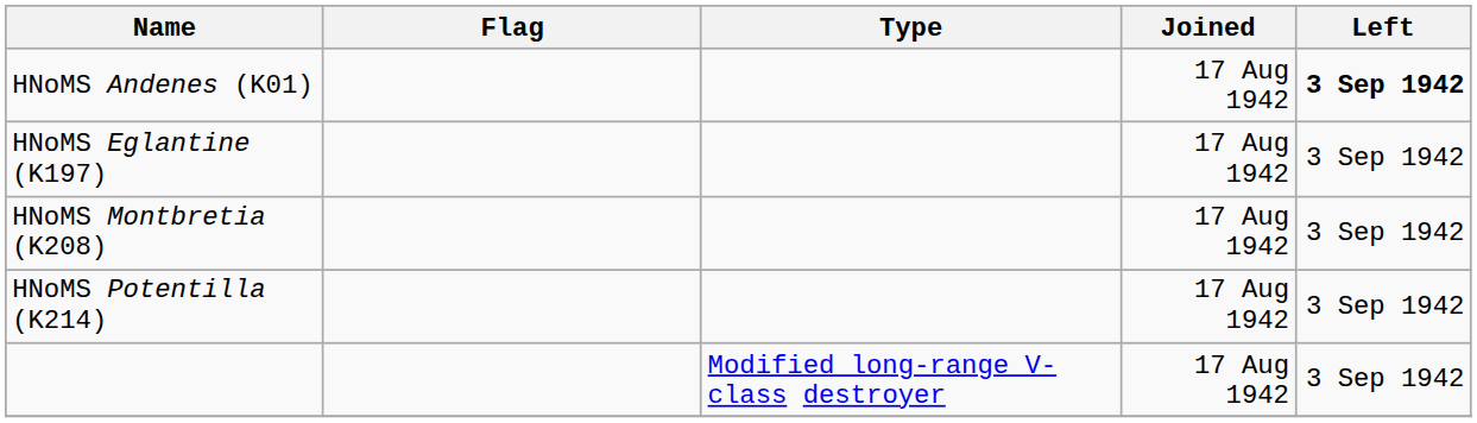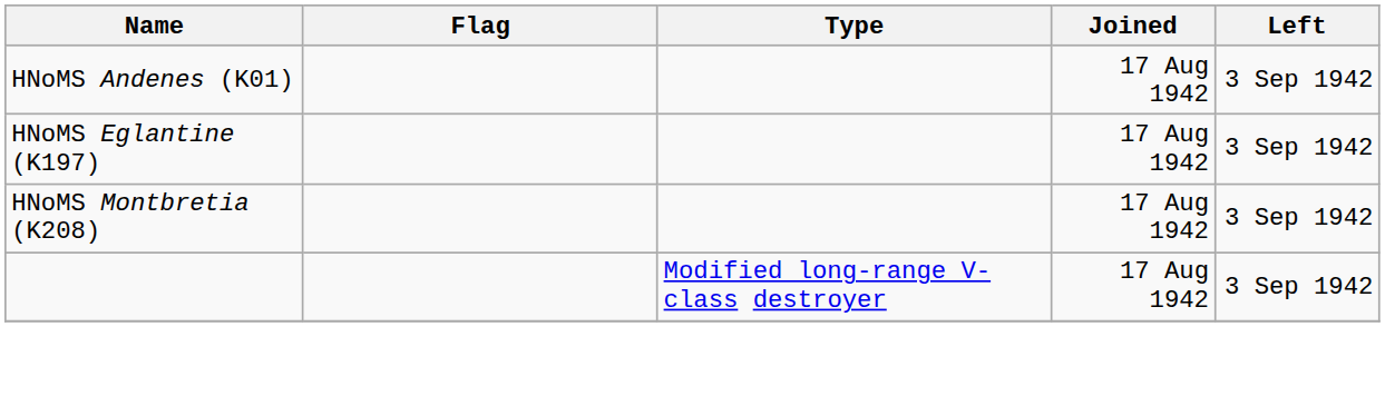 <table class="wikitable sortable">
 <tr>
 <th scope="col" width="150px">Name</th>
 <th scope="col" width="180px">Flag</th>
 <th width="200px">Type</th>
 <th width="80px">Joined</th>
 <th width="80px">Left</th>
 </tr>
 <tr>
 <td align="left">HNoMS <em>Andenes</em> (K01)</td>
 <td align="left"></td>
 <td align="left"></td>
 <td align="right">17 Aug 1942</td>
-<td align="right"><strong>3 Sep 1942</strong></td>
+<td align="right">3 Sep 1942</td>
 </tr>
 <tr>
 <td align="left">HNoMS <em>Eglantine</em> (K197)</td>
 <td align="left"></td>
 <td align="left"></td>
 <td align="right">17 Aug 1942</td>
 <td align="right">3 Sep 1942</td>
 </tr>
 <tr>
 <td align="left">HNoMS <em>Montbretia</em> (K208)</td>
 <td align="left"></td>
 <td align="left"></td>
 <td align="right">17 Aug 1942</td>
 <td align="right">3 Sep 1942</td>
 </tr>
 <tr>
-<td align="left">HNoMS <em>Potentilla</em> (K214)</td>
-<td align="left"></td>
-<td align="left"></td>
-<td align="right">17 Aug 1942</td>
-<td align="right">3 Sep 1942</td>
-</tr>
-<tr>
 <td align="left"></td>
 <td align="left"></td>
 <td align="left"><a href='#'>Modified long-range V-class</a> <a href='#'>destroyer</a></td>
 <td align="right">17 Aug 1942</td>
 <td align="right">3 Sep 1942</td>
 </tr>
 <tr>
 </tr>
 </table>
